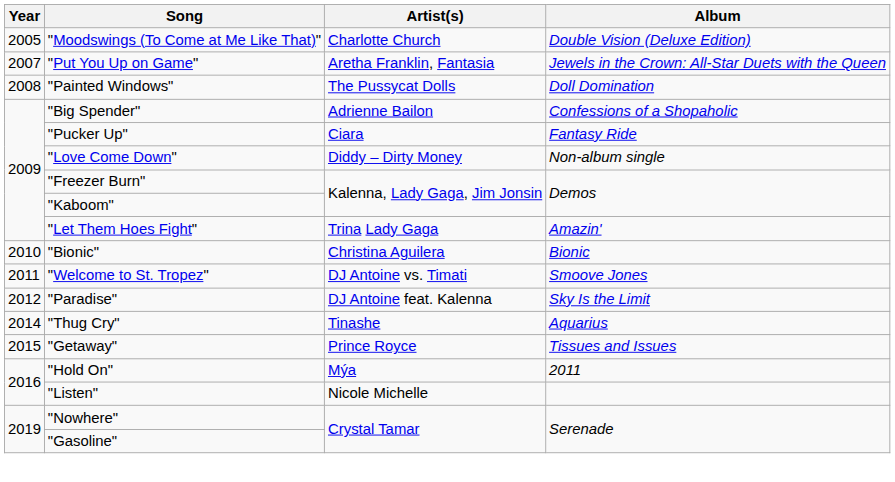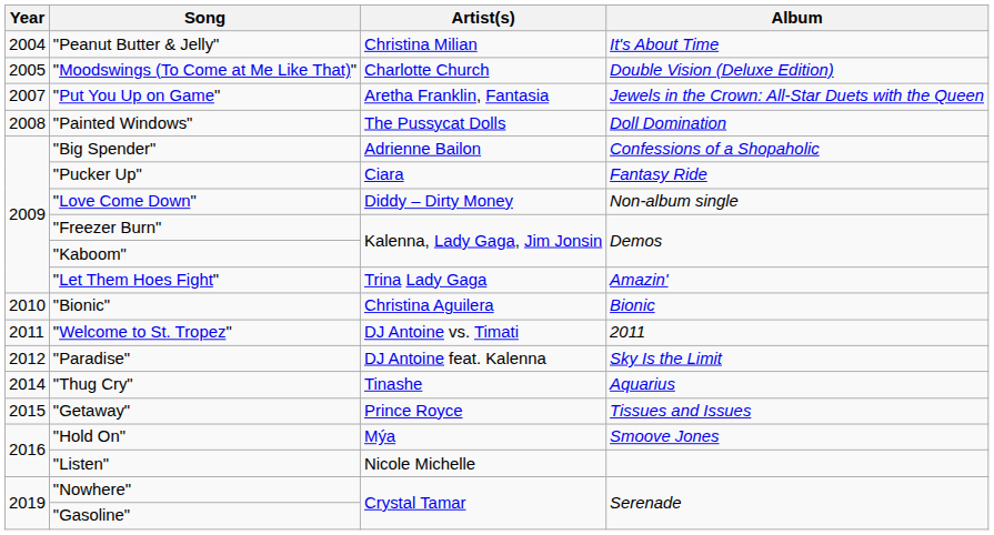 <table class="wikitable">
 <tr>
 <th>Year</th>
 <th>Song</th>
 <th>Artist(s)</th>
 <th>Album</th>
+</tr>
+<tr>
+<td>2004</td>
+<td>"Peanut Butter & Jelly"</td>
+<td><a href='#'>Christina Milian</a></td>
+<td><em><a href='#'>It's About Time</a></em></td>
 </tr>
 <tr>
 <td>2005</td>
 <td>"<a href='#'>Moodswings (To Come at Me Like That)</a>"</td>
 <td><a href='#'>Charlotte Church</a></td>
 <td><em><a href='#'>Double Vision (Deluxe Edition)</a></em></td>
 </tr>
 <tr>
 <td>2007</td>
 <td>"<a href='#'>Put You Up on Game</a>"</td>
 <td><a href='#'>Aretha Franklin</a>, <a href='#'>Fantasia</a></td>
 <td><em><a href='#'>Jewels in the Crown: All-Star Duets with the Queen</a></em></td>
 </tr>
 <tr>
 <td>2008</td>
 <td>"Painted Windows"</td>
 <td><a href='#'>The Pussycat Dolls</a></td>
 <td><em><a href='#'>Doll Domination</a></em></td>
 </tr>
 <tr>
 <td rowspan="6">2009</td>
 <td>"Big Spender"</td>
 <td><a href='#'>Adrienne Bailon</a></td>
 <td><em><a href='#'>Confessions of a Shopaholic</a></em></td>
 </tr>
 <tr>
 <td>"Pucker Up"</td>
 <td><a href='#'>Ciara</a></td>
 <td><em><a href='#'>Fantasy Ride</a></em></td>
 </tr>
 <tr>
 <td>"<a href='#'>Love Come Down</a>"</td>
 <td><a href='#'>Diddy – Dirty Money</a></td>
 <td><em>Non-album single</em></td>
 </tr>
 <tr>
 <td>"Freezer Burn"</td>
 <td rowspan="2">Kalenna, <a href='#'>Lady Gaga</a>, <a href='#'>Jim Jonsin</a></td>
 <td rowspan="2"><em>Demos</em></td>
 </tr>
 <tr>
 <td>"Kaboom"</td>
 </tr>
 <tr>
 <td>"<a href='#'>Let Them Hoes Fight</a>"</td>
 <td><a href='#'>Trina</a> <a href='#'>Lady Gaga</a></td>
 <td><em><a href='#'>Amazin'</a></em></td>
 </tr>
 <tr>
 <td>2010</td>
 <td>"Bionic"</td>
 <td><a href='#'>Christina Aguilera</a></td>
 <td><em><a href='#'>Bionic</a></em></td>
 </tr>
 <tr>
 <td>2011</td>
 <td>"<a href='#'>Welcome to St. Tropez</a>"</td>
 <td><a href='#'>DJ Antoine</a> vs. <a href='#'>Timati</a></td>
-<td><em><a href='#'>Smoove Jones</a></em></td>
+<td><em>2011</em></td>
 </tr>
 <tr>
 <td>2012</td>
 <td>"Paradise"</td>
 <td><a href='#'>DJ Antoine</a> feat. Kalenna</td>
 <td><em><a href='#'>Sky Is the Limit</a></em></td>
 </tr>
 <tr>
 <td>2014</td>
 <td>"Thug Cry"</td>
 <td><a href='#'>Tinashe</a></td>
 <td><em><a href='#'>Aquarius</a></em></td>
 </tr>
 <tr>
 <td>2015</td>
 <td>"Getaway"</td>
 <td><a href='#'>Prince Royce</a></td>
 <td><em><a href='#'>Tissues and Issues</a></em></td>
 </tr>
 <tr>
 <td rowspan="2">2016</td>
 <td>"Hold On"</td>
 <td><a href='#'>Mýa</a></td>
-<td><em>2011</em></td>
+<td><em><a href='#'>Smoove Jones</a></em></td>
 </tr>
 <tr>
 <td>"Listen"</td>
 <td>Nicole Michelle</td>
 <td></td>
 </tr>
 <tr>
 <td rowspan="2">2019</td>
 <td>"Nowhere"</td>
 <td rowspan="2"><a href='#'>Crystal Tamar</a></td>
 <td rowspan="2"><em>Serenade</em></td>
 </tr>
 <tr>
 <td>"Gasoline"</td>
 </tr>
 </table>
